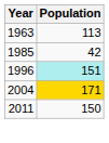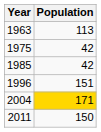 <table class="wikitable">
 <tr>
 <th>Year</th>
 <th>Population</th>
 </tr>
 <tr align="right">
 <td>1963</td>
 <td>113</td>
 </tr>
 <tr align="right">
+<td>1975</td>
+<td>42</td>
+</tr>
+<tr align="right">
 <td>1985</td>
 <td>42</td>
 </tr>
 <tr align="right">
 <td>1996</td>
-<td style="background: paleturquoise;">151</td>
+<td>151</td>
 </tr>
 <tr align="right">
 <td>2004</td>
 <td style="background: gold;">171</td>
 </tr>
 <tr align="right">
 <td>2011</td>
 <td>150</td>
 </tr>
 </table>
